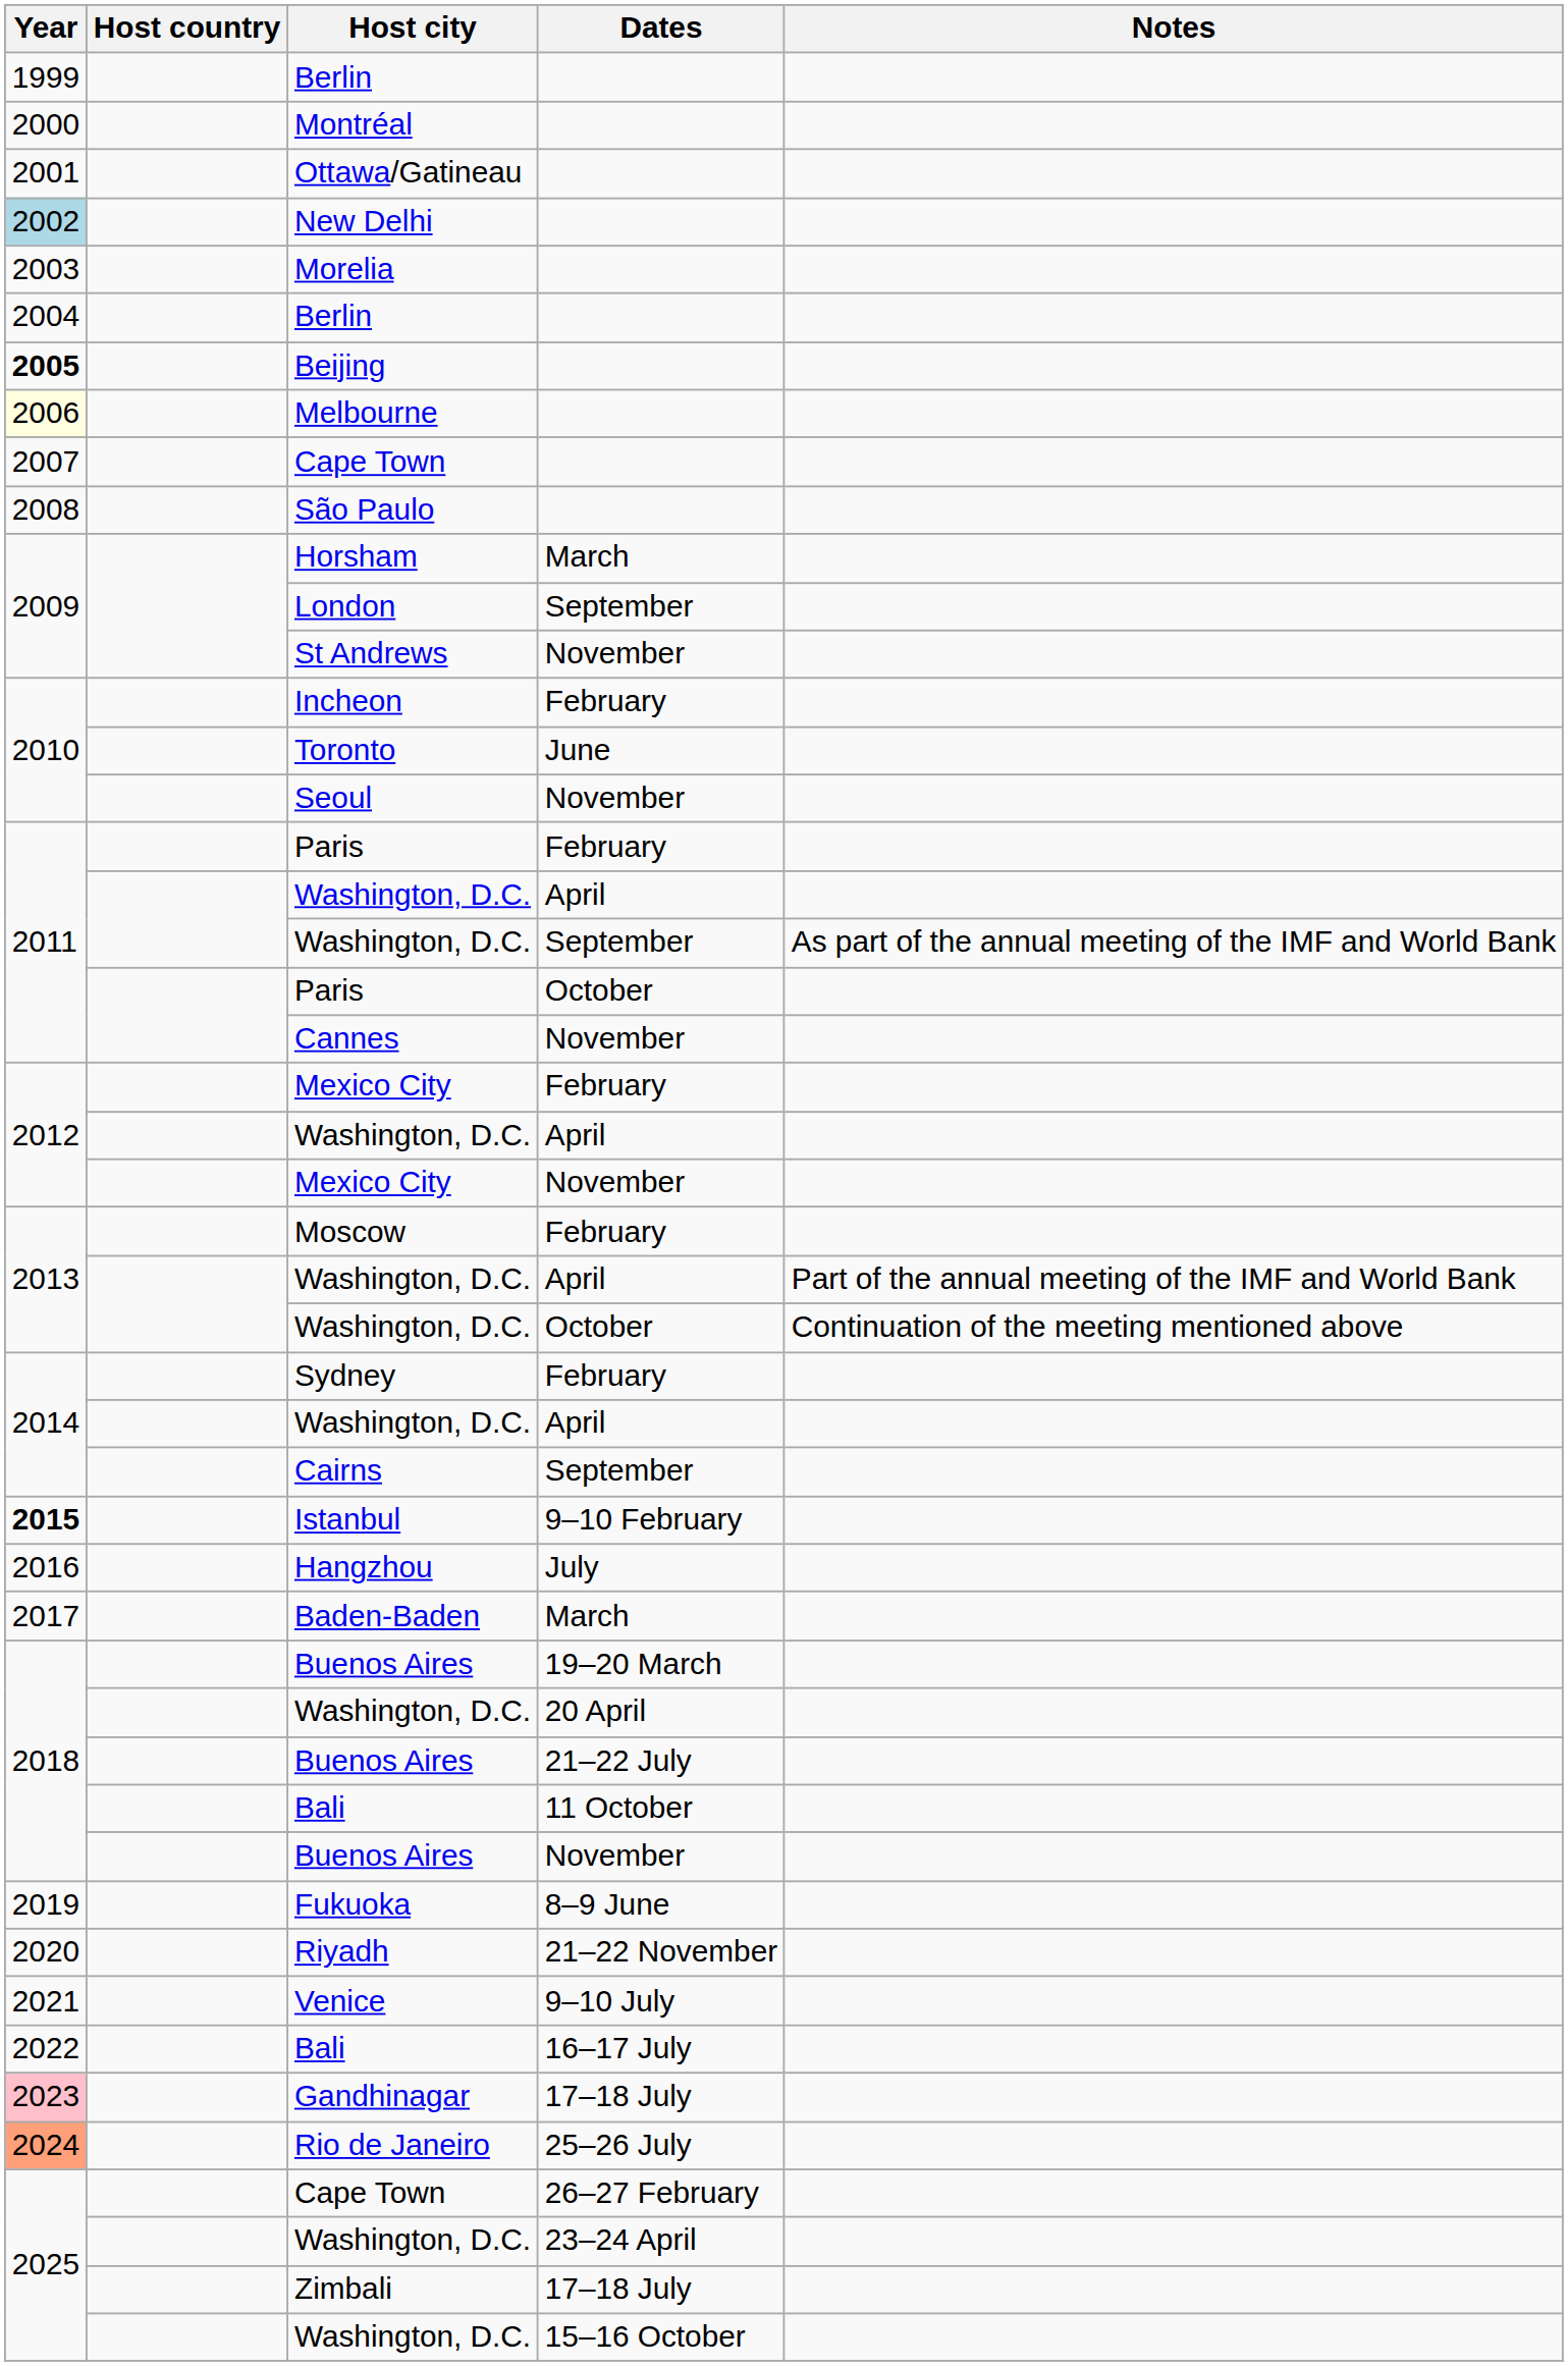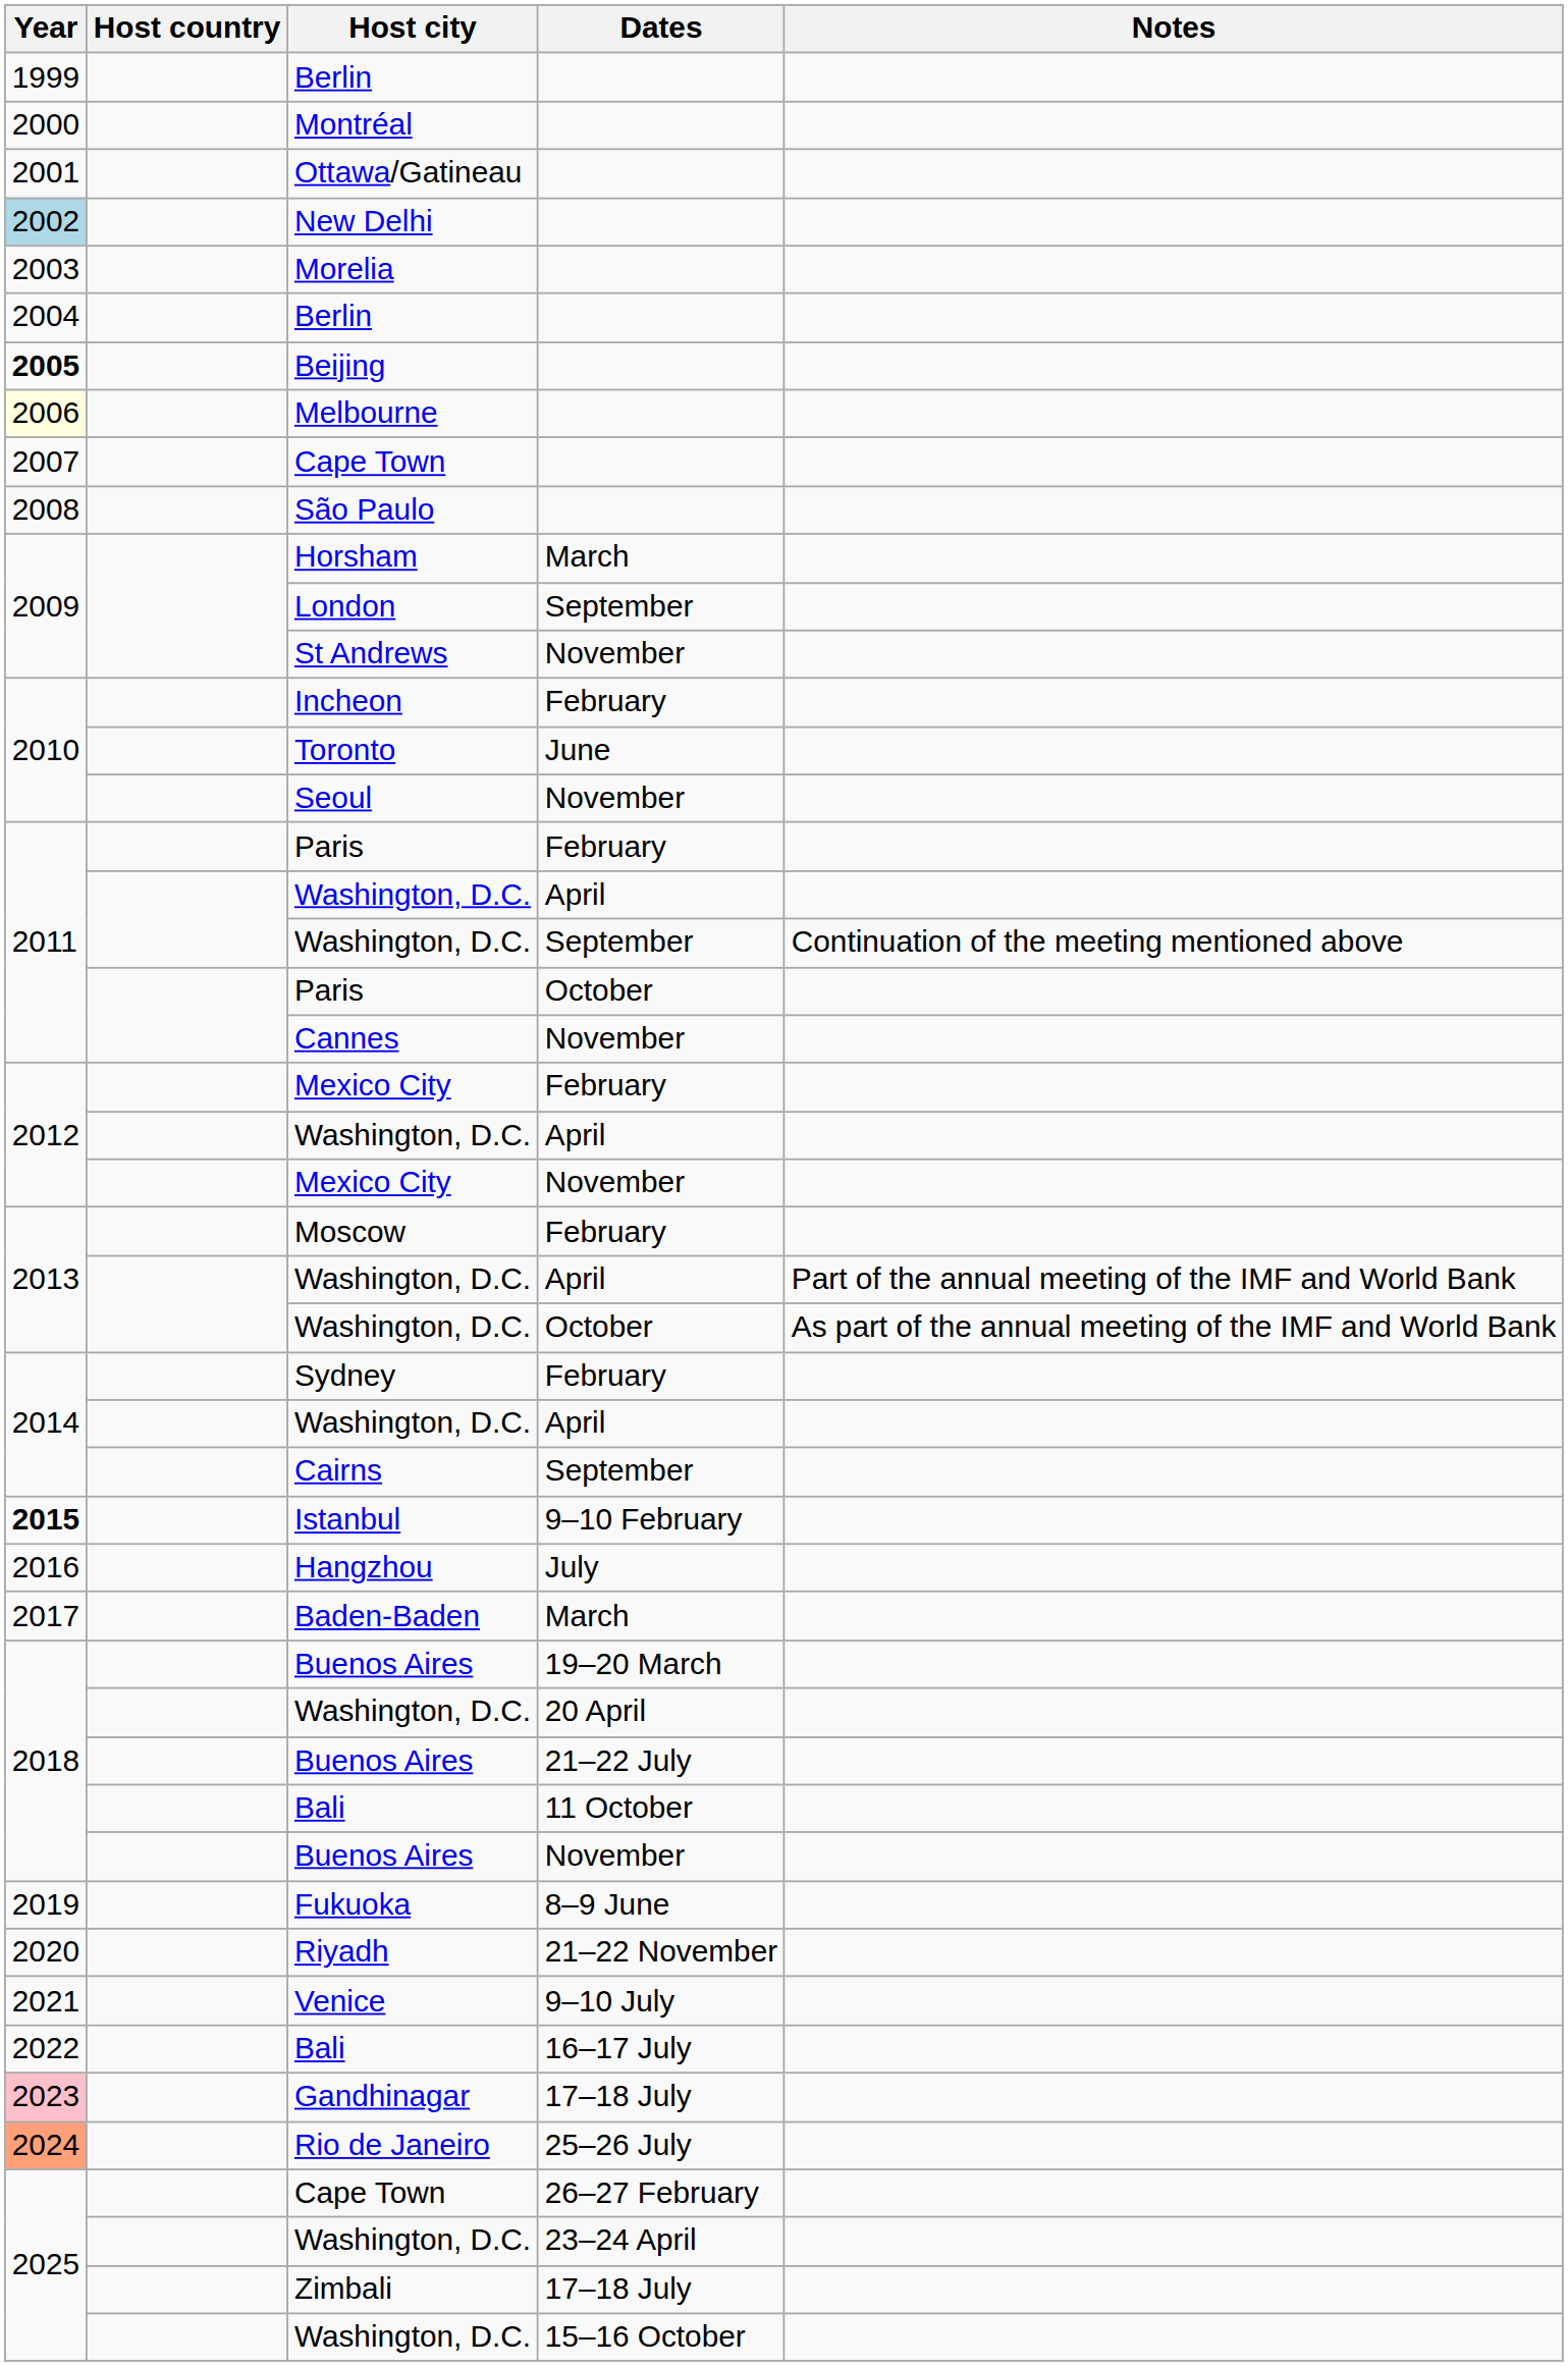 <table class="wikitable plainrowheaders sortable">
 <tr>
 <th>Year</th>
 <th>Host country</th>
 <th>Host city</th>
 <th>Dates</th>
 <th>Notes</th>
 </tr>
 <tr>
 <td>1999</td>
 <td></td>
 <td><a href='#'>Berlin</a></td>
 <td></td>
 <td></td>
 </tr>
 <tr>
 <td>2000</td>
 <td></td>
 <td><a href='#'>Montréal</a></td>
 <td></td>
 <td></td>
 </tr>
 <tr>
 <td>2001</td>
 <td></td>
 <td><a href='#'>Ottawa</a>/Gatineau</td>
 <td></td>
 <td></td>
 </tr>
 <tr>
 <td style="background: lightblue;">2002</td>
 <td></td>
 <td><a href='#'>New Delhi</a></td>
 <td></td>
 <td></td>
 </tr>
 <tr>
 <td>2003</td>
 <td></td>
 <td><a href='#'>Morelia</a></td>
 <td></td>
 <td></td>
 </tr>
 <tr>
 <td>2004</td>
 <td></td>
 <td><a href='#'>Berlin</a></td>
 <td></td>
 <td></td>
 </tr>
 <tr>
 <td><strong>2005</strong></td>
 <td></td>
 <td><a href='#'>Beijing</a></td>
 <td></td>
 <td></td>
 </tr>
 <tr>
 <td style="background: lightyellow;">2006</td>
 <td></td>
 <td><a href='#'>Melbourne</a></td>
 <td></td>
 <td></td>
 </tr>
 <tr>
 <td>2007</td>
 <td></td>
 <td><a href='#'>Cape Town</a></td>
 <td></td>
 <td></td>
 </tr>
 <tr>
 <td>2008</td>
 <td></td>
 <td><a href='#'>São Paulo</a></td>
 <td></td>
 <td></td>
 </tr>
 <tr>
 <td rowspan="3">2009</td>
 <td rowspan="3"></td>
 <td><a href='#'>Horsham</a></td>
 <td>March</td>
 <td></td>
 </tr>
 <tr>
 <td><a href='#'>London</a></td>
 <td>September</td>
 <td></td>
 </tr>
 <tr>
 <td><a href='#'>St Andrews</a></td>
 <td>November</td>
 <td></td>
 </tr>
 <tr>
 <td rowspan="3">2010</td>
 <td></td>
 <td><a href='#'>Incheon</a></td>
 <td>February</td>
 <td></td>
 </tr>
 <tr>
 <td></td>
 <td><a href='#'>Toronto</a></td>
 <td>June</td>
 <td></td>
 </tr>
 <tr>
 <td></td>
 <td><a href='#'>Seoul</a></td>
 <td>November</td>
 <td></td>
 </tr>
 <tr>
 <td rowspan="5">2011</td>
 <td></td>
 <td>Paris</td>
 <td>February</td>
 <td></td>
 </tr>
 <tr>
 <td rowspan="2"></td>
 <td><a href='#'>Washington, D.C.</a></td>
 <td>April</td>
 <td></td>
 </tr>
 <tr>
 <td>Washington, D.C.</td>
 <td>September</td>
-<td>As part of the annual meeting of the IMF and World Bank</td>
+<td>Continuation of the meeting mentioned above</td>
 </tr>
 <tr>
 <td rowspan="2"></td>
 <td>Paris</td>
 <td>October</td>
 <td></td>
 </tr>
 <tr>
 <td><a href='#'>Cannes</a></td>
 <td>November</td>
 <td></td>
 </tr>
 <tr>
 <td rowspan="3">2012</td>
 <td></td>
 <td><a href='#'>Mexico City</a></td>
 <td>February</td>
 <td></td>
 </tr>
 <tr>
 <td></td>
 <td>Washington, D.C.</td>
 <td>April</td>
 <td></td>
 </tr>
 <tr>
 <td></td>
 <td><a href='#'>Mexico City</a></td>
 <td>November</td>
 <td></td>
 </tr>
 <tr>
 <td rowspan="3">2013</td>
 <td></td>
 <td>Moscow</td>
 <td>February</td>
 <td></td>
 </tr>
 <tr>
 <td rowspan="2"></td>
 <td>Washington, D.C.</td>
 <td>April</td>
 <td>Part of the annual meeting of the IMF and World Bank</td>
 </tr>
 <tr>
 <td>Washington, D.C.</td>
 <td>October</td>
-<td>Continuation of the meeting mentioned above</td>
+<td>As part of the annual meeting of the IMF and World Bank</td>
 </tr>
 <tr>
 <td rowspan="3">2014</td>
 <td></td>
 <td>Sydney</td>
 <td>February</td>
 <td></td>
 </tr>
 <tr>
 <td></td>
 <td>Washington, D.C.</td>
 <td>April</td>
 <td></td>
 </tr>
 <tr>
 <td></td>
 <td><a href='#'>Cairns</a></td>
 <td>September</td>
 <td></td>
 </tr>
 <tr>
 <td rowspan="1"><strong>2015</strong></td>
 <td></td>
 <td><a href='#'>Istanbul</a></td>
 <td>9–10 February</td>
 <td></td>
 </tr>
 <tr>
 <td rowspan="1">2016</td>
 <td></td>
 <td><a href='#'>Hangzhou</a></td>
 <td>July</td>
 <td></td>
 </tr>
 <tr>
 <td rowspan="1">2017</td>
 <td></td>
 <td><a href='#'>Baden-Baden</a></td>
 <td>March</td>
 <td></td>
 </tr>
 <tr>
 <td rowspan="5">2018</td>
 <td></td>
 <td><a href='#'>Buenos Aires</a></td>
 <td>19–20 March</td>
 <td></td>
 </tr>
 <tr>
 <td></td>
 <td>Washington, D.C.</td>
 <td>20 April</td>
 <td></td>
 </tr>
 <tr>
 <td></td>
 <td><a href='#'>Buenos Aires</a></td>
 <td>21–22 July</td>
 <td></td>
 </tr>
 <tr>
 <td></td>
 <td><a href='#'>Bali</a></td>
 <td>11 October</td>
 <td></td>
 </tr>
 <tr>
 <td></td>
 <td><a href='#'>Buenos Aires</a></td>
 <td>November</td>
 <td></td>
 </tr>
 <tr>
 <td rowspan="1">2019</td>
 <td></td>
 <td><a href='#'>Fukuoka</a></td>
 <td>8–9 June</td>
 <td></td>
 </tr>
 <tr>
 <td rowspan="1">2020</td>
 <td></td>
 <td><a href='#'>Riyadh</a></td>
 <td>21–22 November</td>
 <td></td>
 </tr>
 <tr>
 <td rowspan="1">2021</td>
 <td></td>
 <td><a href='#'>Venice</a></td>
 <td>9–10 July</td>
 <td></td>
 </tr>
 <tr>
 <td>2022</td>
 <td></td>
 <td><a href='#'>Bali</a></td>
 <td>16–17 July</td>
 <td></td>
 </tr>
 <tr>
 <td rowspan="1" style="background: pink;">2023</td>
 <td></td>
 <td><a href='#'>Gandhinagar</a></td>
 <td>17–18 July</td>
 <td></td>
 </tr>
 <tr>
 <td style="background: lightsalmon;">2024</td>
 <td></td>
 <td><a href='#'>Rio de Janeiro</a></td>
 <td>25–26 July</td>
 <td></td>
 </tr>
 <tr>
 <td rowspan="4">2025</td>
 <td></td>
 <td>Cape Town</td>
 <td>26–27 February</td>
 <td></td>
 </tr>
 <tr>
 <td></td>
 <td>Washington, D.C.</td>
 <td>23–24 April</td>
 <td></td>
 </tr>
 <tr>
 <td></td>
 <td>Zimbali</td>
 <td>17–18 July</td>
 <td></td>
 </tr>
 <tr>
 <td></td>
 <td>Washington, D.C.</td>
 <td>15–16 October</td>
 <td></td>
 </tr>
 </table>
